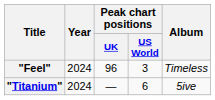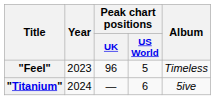 <table class="wikitable plainrowheaders" style="text-align:center;">
 <tr>
 <th scope="col" rowspan="2">Title</th>
 <th scope="col" rowspan="2" style="width:1em;">Year</th>
 <th scope="col" colspan="2">Peak chart positions</th>
 <th scope="col" rowspan="2">Album</th>
 </tr>
 <tr>
 <th scope="col" style="width:3em;font-size:90%;"><a href='#'>UK</a><br></th>
 <th scope="col" style="width:3em;font-size:90%;"><a href='#'>US World</a><br></th>
 </tr>
 <tr>
 <th scope="row">"Feel"</th>
-<td>2024</td>
+<td>2023</td>
 <td>96</td>
-<td>3</td>
+<td>5</td>
 <td><em>Timeless</em></td>
 </tr>
 <tr>
 <th scope="row">"<a href='#'>Titanium</a>"<br></th>
 <td>2024</td>
 <td>—</td>
 <td>6</td>
 <td><em>5ive</em></td>
 </tr>
 </table>
